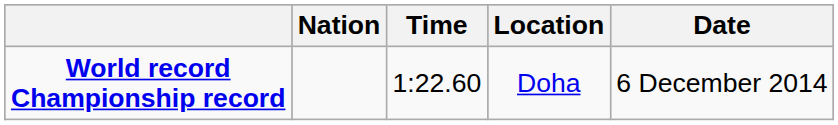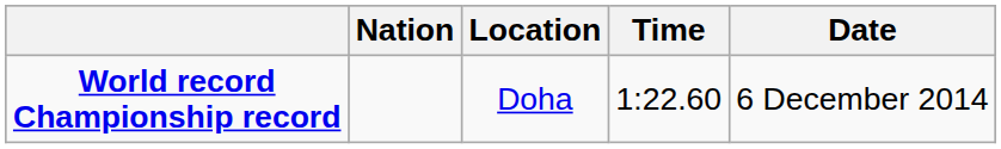 <table class=wikitable style=text-align:center>
 <tr>
 <th></th>
 <th>Nation</th>
+<th>Location</th>
 <th>Time</th>
-<th>Location</th>
 <th>Date</th>
 </tr>
 <tr>
 <td><strong><a href='#'>World record</a><br><a href='#'>Championship record</a></strong></td>
 <td align=left></td>
+<td><a href='#'>Doha</a></td>
 <td align=left>1:22.60</td>
-<td><a href='#'>Doha</a></td>
 <td>6 December 2014</td>
 </tr>
 </table>
